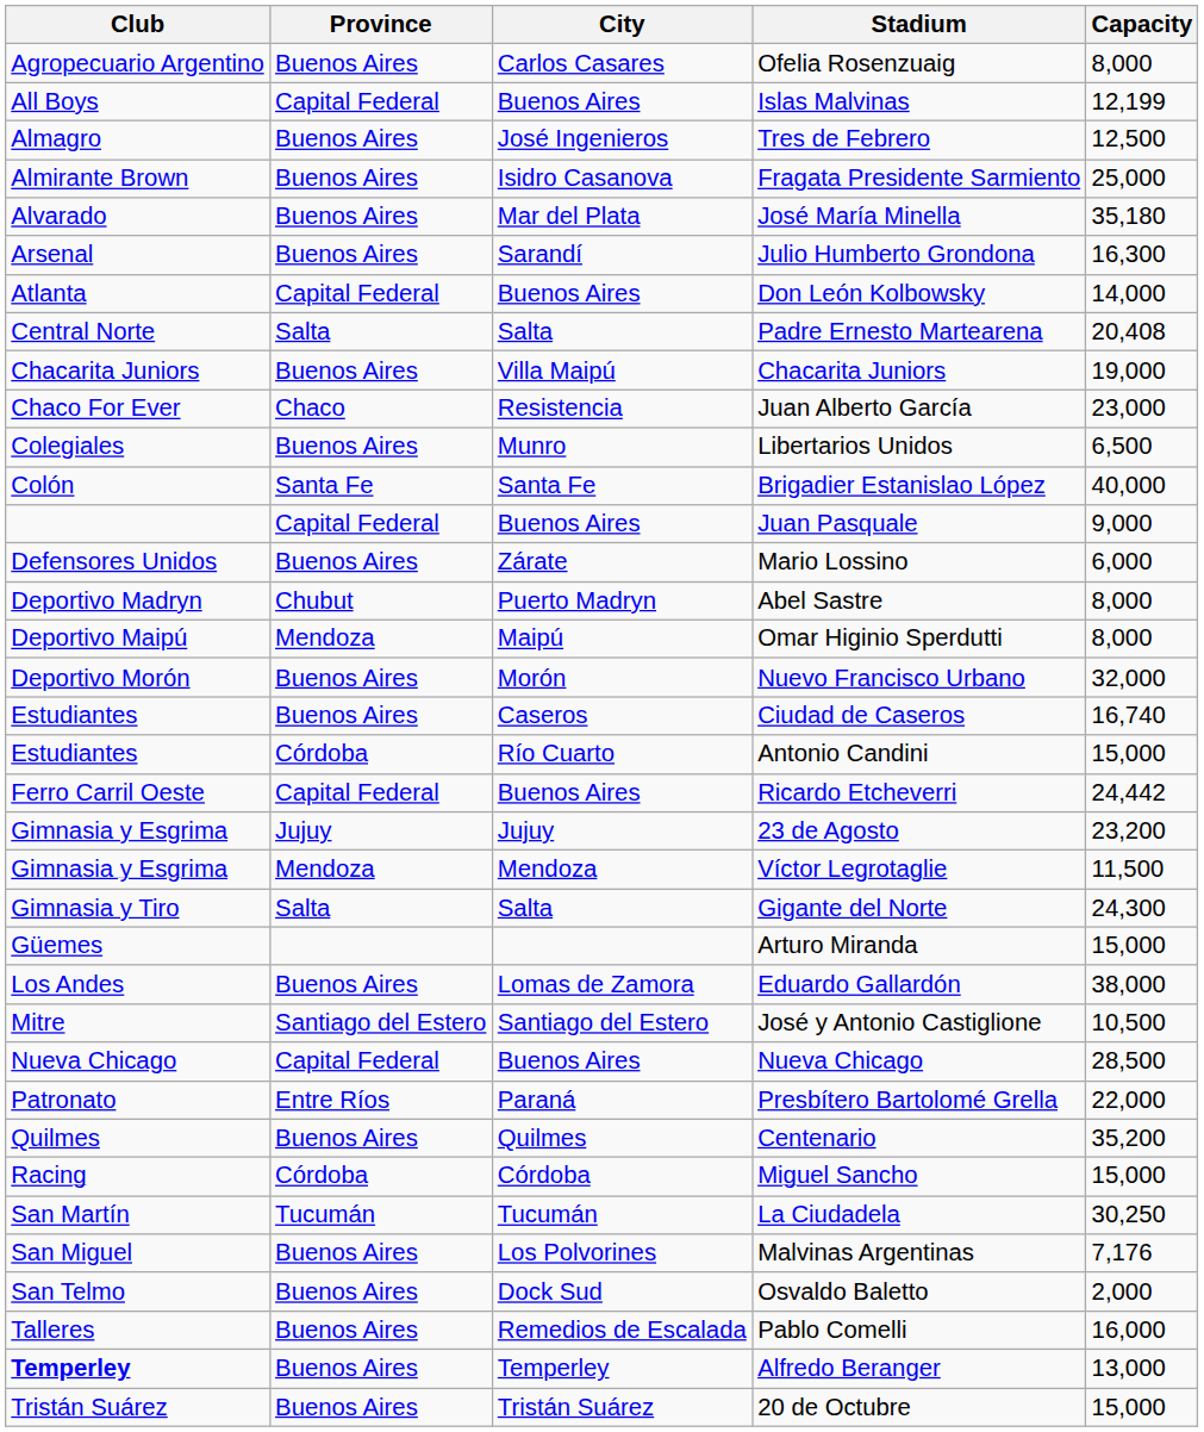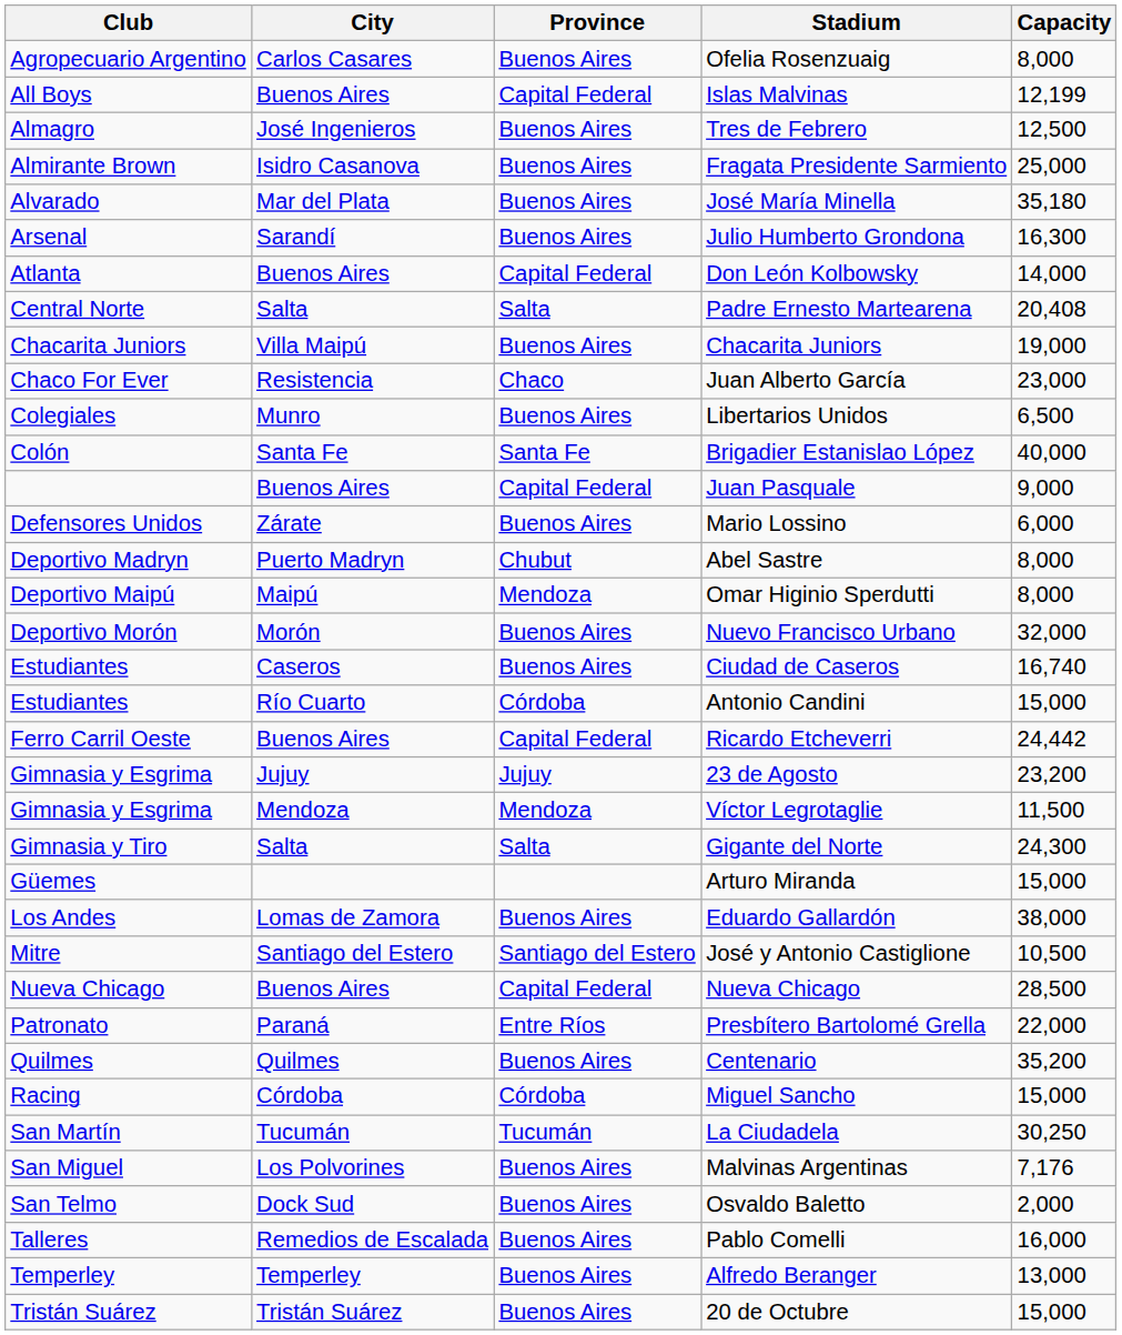 <table class="wikitable sortable">
 <tr>
 <th width=>Club</th>
+<th width=>City</th>
 <th width=>Province</th>
-<th width=>City</th>
 <th width=>Stadium</th>
 <th width=>Capacity</th>
 </tr>
 <tr>
 <td><a href='#'>Agropecuario Argentino</a></td>
+<td><a href='#'>Carlos Casares</a></td>
 <td><a href='#'>Buenos Aires</a></td>
-<td><a href='#'>Carlos Casares</a></td>
 <td>Ofelia Rosenzuaig</td>
 <td>8,000</td>
 </tr>
 <tr>
 <td><a href='#'>All Boys</a></td>
+<td><a href='#'>Buenos Aires</a></td>
 <td><a href='#'>Capital Federal</a></td>
-<td><a href='#'>Buenos Aires</a></td>
 <td><a href='#'>Islas Malvinas</a></td>
 <td>12,199</td>
 </tr>
 <tr>
 <td><a href='#'>Almagro</a></td>
+<td><a href='#'>José Ingenieros</a></td>
 <td><a href='#'>Buenos Aires</a></td>
-<td><a href='#'>José Ingenieros</a></td>
 <td><a href='#'>Tres de Febrero</a></td>
 <td>12,500</td>
 </tr>
 <tr>
 <td><a href='#'>Almirante Brown</a></td>
+<td><a href='#'>Isidro Casanova</a></td>
 <td><a href='#'>Buenos Aires</a></td>
-<td><a href='#'>Isidro Casanova</a></td>
 <td><a href='#'>Fragata Presidente Sarmiento</a></td>
 <td>25,000</td>
 </tr>
 <tr>
 <td><a href='#'>Alvarado</a></td>
+<td><a href='#'>Mar del Plata</a></td>
 <td><a href='#'>Buenos Aires</a></td>
-<td><a href='#'>Mar del Plata</a></td>
 <td><a href='#'>José María Minella</a></td>
 <td>35,180</td>
 </tr>
 <tr>
 <td><a href='#'>Arsenal</a></td>
+<td><a href='#'>Sarandí</a></td>
 <td><a href='#'>Buenos Aires</a></td>
-<td><a href='#'>Sarandí</a></td>
 <td><a href='#'>Julio Humberto Grondona</a></td>
 <td>16,300</td>
 </tr>
 <tr>
 <td><a href='#'>Atlanta</a></td>
+<td><a href='#'>Buenos Aires</a></td>
 <td><a href='#'>Capital Federal</a></td>
-<td><a href='#'>Buenos Aires</a></td>
 <td><a href='#'>Don León Kolbowsky</a></td>
 <td>14,000</td>
 </tr>
 <tr>
 <td><a href='#'>Central Norte</a></td>
 <td><a href='#'>Salta</a></td>
 <td><a href='#'>Salta</a></td>
 <td><a href='#'>Padre Ernesto Martearena</a></td>
 <td>20,408</td>
 </tr>
 <tr>
 <td><a href='#'>Chacarita Juniors</a></td>
+<td><a href='#'>Villa Maipú</a></td>
 <td><a href='#'>Buenos Aires</a></td>
-<td><a href='#'>Villa Maipú</a></td>
 <td><a href='#'>Chacarita Juniors</a></td>
 <td>19,000</td>
 </tr>
 <tr>
 <td><a href='#'>Chaco For Ever</a></td>
+<td><a href='#'>Resistencia</a></td>
 <td><a href='#'>Chaco</a></td>
-<td><a href='#'>Resistencia</a></td>
 <td>Juan Alberto García</td>
 <td>23,000</td>
 </tr>
 <tr>
 <td><a href='#'>Colegiales</a></td>
+<td><a href='#'>Munro</a></td>
 <td><a href='#'>Buenos Aires</a></td>
-<td><a href='#'>Munro</a></td>
 <td>Libertarios Unidos</td>
 <td>6,500</td>
 </tr>
 <tr>
 <td><a href='#'>Colón</a></td>
 <td><a href='#'>Santa Fe</a></td>
 <td><a href='#'>Santa Fe</a></td>
 <td><a href='#'>Brigadier Estanislao López</a></td>
 <td>40,000</td>
 </tr>
 <tr>
 <td></td>
+<td><a href='#'>Buenos Aires</a></td>
 <td><a href='#'>Capital Federal</a></td>
-<td><a href='#'>Buenos Aires</a></td>
 <td><a href='#'>Juan Pasquale</a></td>
 <td>9,000</td>
 </tr>
 <tr>
 <td><a href='#'>Defensores Unidos</a></td>
+<td><a href='#'>Zárate</a></td>
 <td><a href='#'>Buenos Aires</a></td>
-<td><a href='#'>Zárate</a></td>
 <td>Mario Lossino</td>
 <td>6,000</td>
 </tr>
 <tr>
 <td><a href='#'>Deportivo Madryn</a></td>
+<td><a href='#'>Puerto Madryn</a></td>
 <td><a href='#'>Chubut</a></td>
-<td><a href='#'>Puerto Madryn</a></td>
 <td>Abel Sastre</td>
 <td>8,000</td>
 </tr>
 <tr>
 <td><a href='#'>Deportivo Maipú</a></td>
+<td><a href='#'>Maipú</a></td>
 <td><a href='#'>Mendoza</a></td>
-<td><a href='#'>Maipú</a></td>
 <td>Omar Higinio Sperdutti</td>
 <td>8,000</td>
 </tr>
 <tr>
 <td><a href='#'>Deportivo Morón</a></td>
+<td><a href='#'>Morón</a></td>
 <td><a href='#'>Buenos Aires</a></td>
-<td><a href='#'>Morón</a></td>
 <td><a href='#'>Nuevo Francisco Urbano</a></td>
 <td>32,000</td>
 </tr>
 <tr>
 <td><a href='#'>Estudiantes</a></td>
+<td><a href='#'>Caseros</a></td>
 <td><a href='#'>Buenos Aires</a></td>
-<td><a href='#'>Caseros</a></td>
 <td><a href='#'>Ciudad de Caseros</a></td>
 <td>16,740</td>
 </tr>
 <tr>
 <td><a href='#'>Estudiantes</a></td>
+<td><a href='#'>Río Cuarto</a></td>
 <td><a href='#'>Córdoba</a></td>
-<td><a href='#'>Río Cuarto</a></td>
 <td>Antonio Candini</td>
 <td>15,000</td>
 </tr>
 <tr>
 <td><a href='#'>Ferro Carril Oeste</a></td>
+<td><a href='#'>Buenos Aires</a></td>
 <td><a href='#'>Capital Federal</a></td>
-<td><a href='#'>Buenos Aires</a></td>
 <td><a href='#'>Ricardo Etcheverri</a></td>
 <td>24,442</td>
 </tr>
 <tr>
 <td><a href='#'>Gimnasia y Esgrima</a></td>
 <td><a href='#'>Jujuy</a></td>
 <td><a href='#'>Jujuy</a></td>
 <td><a href='#'>23 de Agosto</a></td>
 <td>23,200</td>
 </tr>
 <tr>
 <td><a href='#'>Gimnasia y Esgrima</a></td>
 <td><a href='#'>Mendoza</a></td>
 <td><a href='#'>Mendoza</a></td>
 <td><a href='#'>Víctor Legrotaglie</a></td>
 <td>11,500</td>
 </tr>
 <tr>
 <td><a href='#'>Gimnasia y Tiro</a></td>
 <td><a href='#'>Salta</a></td>
 <td><a href='#'>Salta</a></td>
 <td><a href='#'>Gigante del Norte</a></td>
 <td>24,300</td>
 </tr>
 <tr>
 <td><a href='#'>Güemes</a></td>
 <td></td>
 <td></td>
 <td>Arturo Miranda</td>
 <td>15,000</td>
 </tr>
 <tr>
 <td><a href='#'>Los Andes</a></td>
+<td><a href='#'>Lomas de Zamora</a></td>
 <td><a href='#'>Buenos Aires</a></td>
-<td><a href='#'>Lomas de Zamora</a></td>
 <td><a href='#'>Eduardo Gallardón</a></td>
 <td>38,000</td>
 </tr>
 <tr>
 <td><a href='#'>Mitre</a></td>
 <td><a href='#'>Santiago del Estero</a></td>
 <td><a href='#'>Santiago del Estero</a></td>
 <td>José y Antonio Castiglione</td>
 <td>10,500</td>
 </tr>
 <tr>
 <td><a href='#'>Nueva Chicago</a></td>
+<td><a href='#'>Buenos Aires</a></td>
 <td><a href='#'>Capital Federal</a></td>
-<td><a href='#'>Buenos Aires</a></td>
 <td><a href='#'>Nueva Chicago</a></td>
 <td>28,500</td>
 </tr>
 <tr>
 <td><a href='#'>Patronato</a></td>
+<td><a href='#'>Paraná</a></td>
 <td><a href='#'>Entre Ríos</a></td>
-<td><a href='#'>Paraná</a></td>
 <td><a href='#'>Presbítero Bartolomé Grella</a></td>
 <td>22,000</td>
 </tr>
 <tr>
 <td><a href='#'>Quilmes</a></td>
+<td><a href='#'>Quilmes</a></td>
 <td><a href='#'>Buenos Aires</a></td>
-<td><a href='#'>Quilmes</a></td>
 <td><a href='#'>Centenario</a></td>
 <td>35,200</td>
 </tr>
 <tr>
 <td><a href='#'>Racing</a></td>
 <td><a href='#'>Córdoba</a></td>
 <td><a href='#'>Córdoba</a></td>
 <td><a href='#'>Miguel Sancho</a></td>
 <td>15,000</td>
 </tr>
 <tr>
 <td><a href='#'>San Martín</a></td>
 <td><a href='#'>Tucumán</a></td>
 <td><a href='#'>Tucumán</a></td>
 <td><a href='#'>La Ciudadela</a></td>
 <td>30,250</td>
 </tr>
 <tr>
 <td><a href='#'>San Miguel</a></td>
+<td><a href='#'>Los Polvorines</a></td>
 <td><a href='#'>Buenos Aires</a></td>
-<td><a href='#'>Los Polvorines</a></td>
 <td>Malvinas Argentinas</td>
 <td>7,176</td>
 </tr>
 <tr>
 <td><a href='#'>San Telmo</a></td>
+<td><a href='#'>Dock Sud</a></td>
 <td><a href='#'>Buenos Aires</a></td>
-<td><a href='#'>Dock Sud</a></td>
 <td>Osvaldo Baletto</td>
 <td>2,000</td>
 </tr>
 <tr>
 <td><a href='#'>Talleres</a></td>
+<td><a href='#'>Remedios de Escalada</a></td>
 <td><a href='#'>Buenos Aires</a></td>
-<td><a href='#'>Remedios de Escalada</a></td>
 <td>Pablo Comelli</td>
 <td>16,000</td>
 </tr>
 <tr>
-<td><strong><a href='#'>Temperley</a></strong></td>
+<td><a href='#'>Temperley</a></td>
+<td><a href='#'>Temperley</a></td>
 <td><a href='#'>Buenos Aires</a></td>
-<td><a href='#'>Temperley</a></td>
 <td><a href='#'>Alfredo Beranger</a></td>
 <td>13,000</td>
 </tr>
 <tr>
 <td><a href='#'>Tristán Suárez</a></td>
+<td><a href='#'>Tristán Suárez</a></td>
 <td><a href='#'>Buenos Aires</a></td>
-<td><a href='#'>Tristán Suárez</a></td>
 <td>20 de Octubre</td>
 <td>15,000</td>
 </tr>
 </table>
